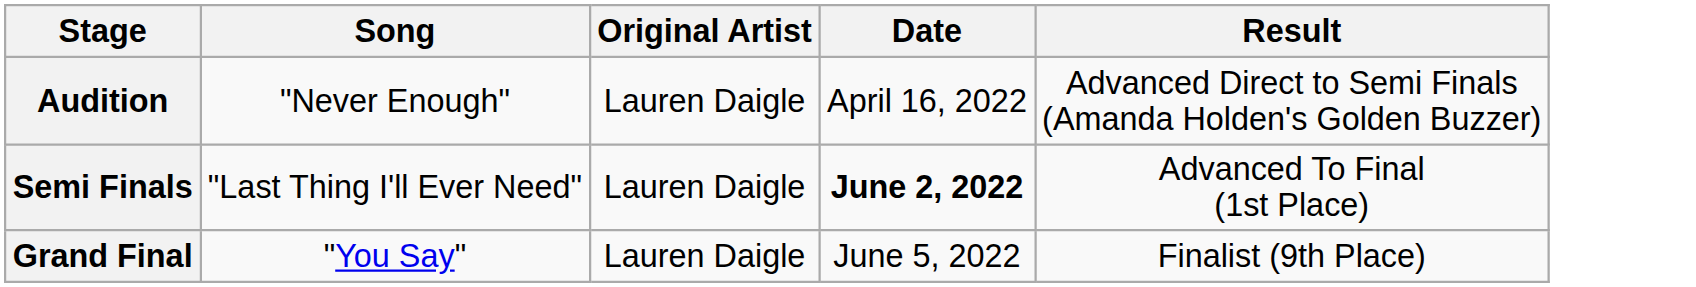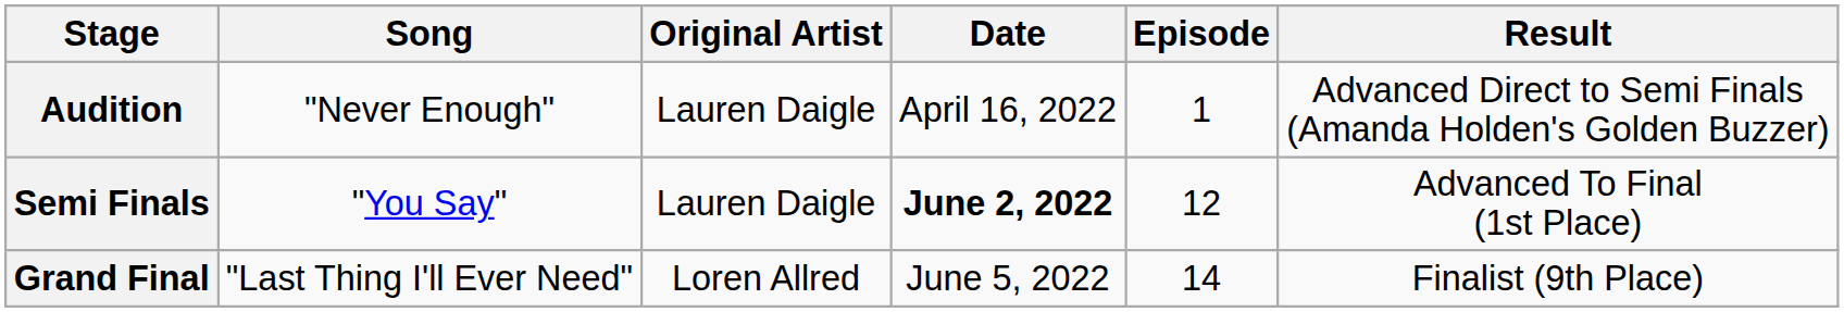 <table class="wikitable" style="text-align:center; font-size:90%; line-height:16px;">
 <tr>
 <th scope="col">Stage</th>
 <th scope="col">Song</th>
 <th scope="col">Original Artist</th>
 <th scope="col">Date</th>
+<th scope="col">Episode</th>
 <th scope="col">Result</th>
 </tr>
 <tr>
 <th scope="row">Audition</th>
 <td>"Never Enough"</td>
 <td>Lauren Daigle</td>
 <td>April 16, 2022</td>
+<td>1</td>
 <td>Advanced Direct to Semi Finals <br>(Amanda Holden's Golden Buzzer)</td>
 </tr>
 <tr>
 <th scope="row">Semi Finals</th>
-<td>"Last Thing I'll Ever Need"</td>
+<td>"<a href='#'>You Say</a>"</td>
 <td>Lauren Daigle</td>
 <td><strong>June 2, 2022</strong></td>
+<td>12</td>
 <td>Advanced To Final <br> (1st Place)</td>
 </tr>
 <tr>
 <th scope="row">Grand Final</th>
-<td>"<a href='#'>You Say</a>"</td>
-<td>Lauren Daigle</td>
+<td>"Last Thing I'll Ever Need"</td>
+<td>Loren Allred</td>
 <td>June 5, 2022</td>
+<td>14</td>
 <td>Finalist (9th Place)</td>
 </tr>
 </table>
